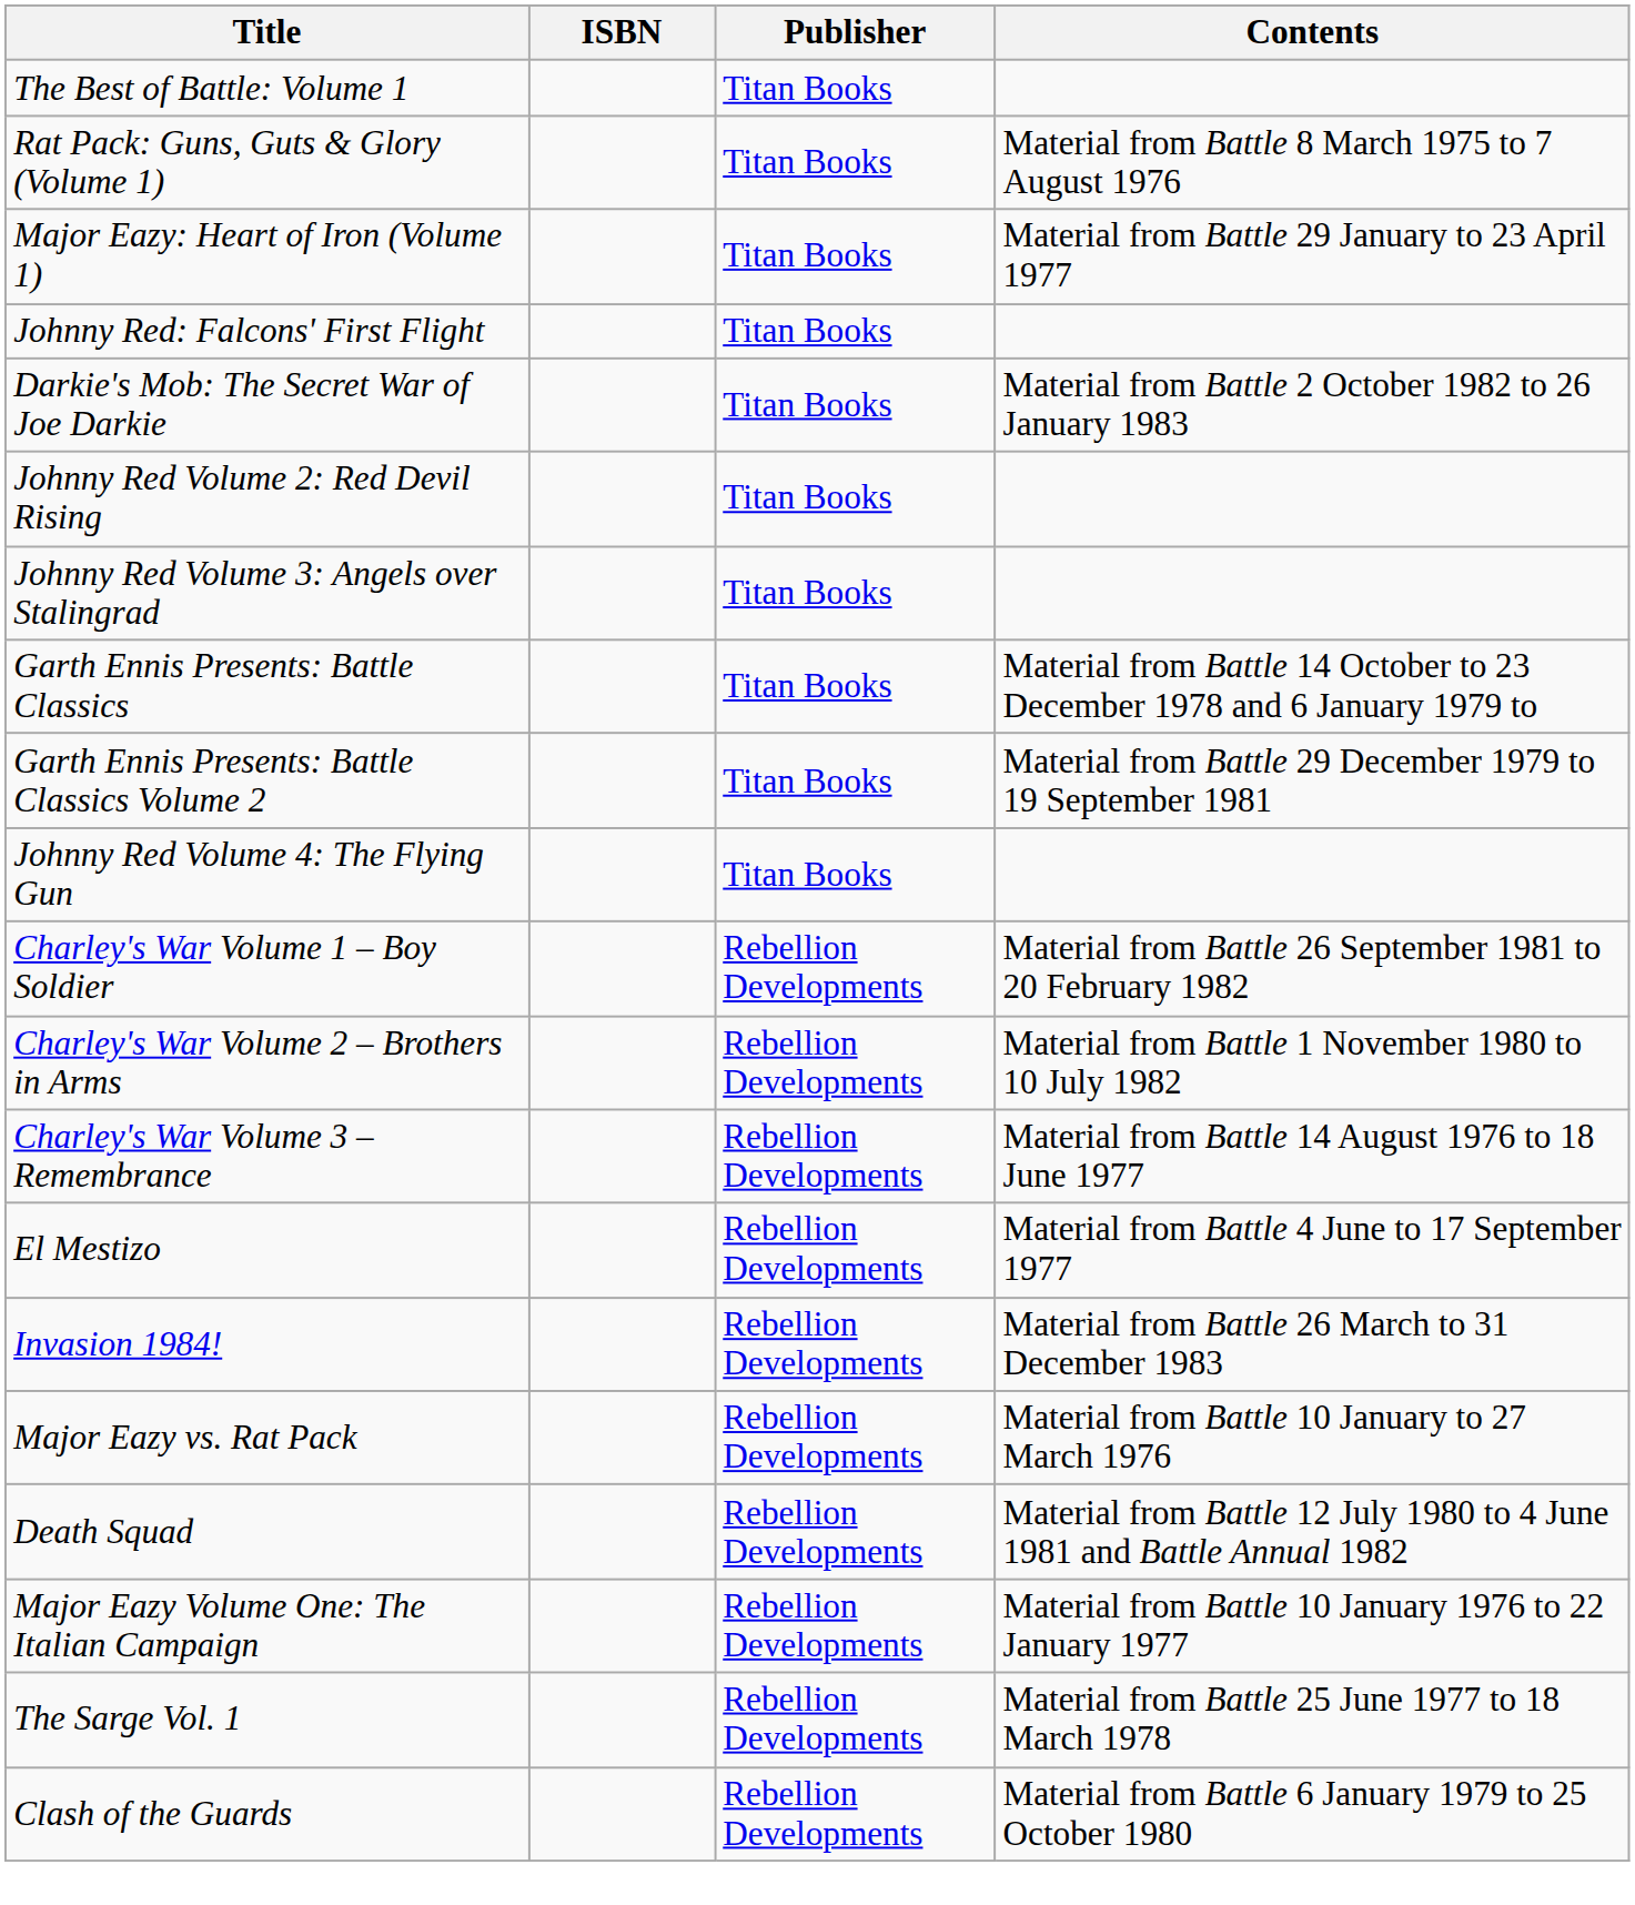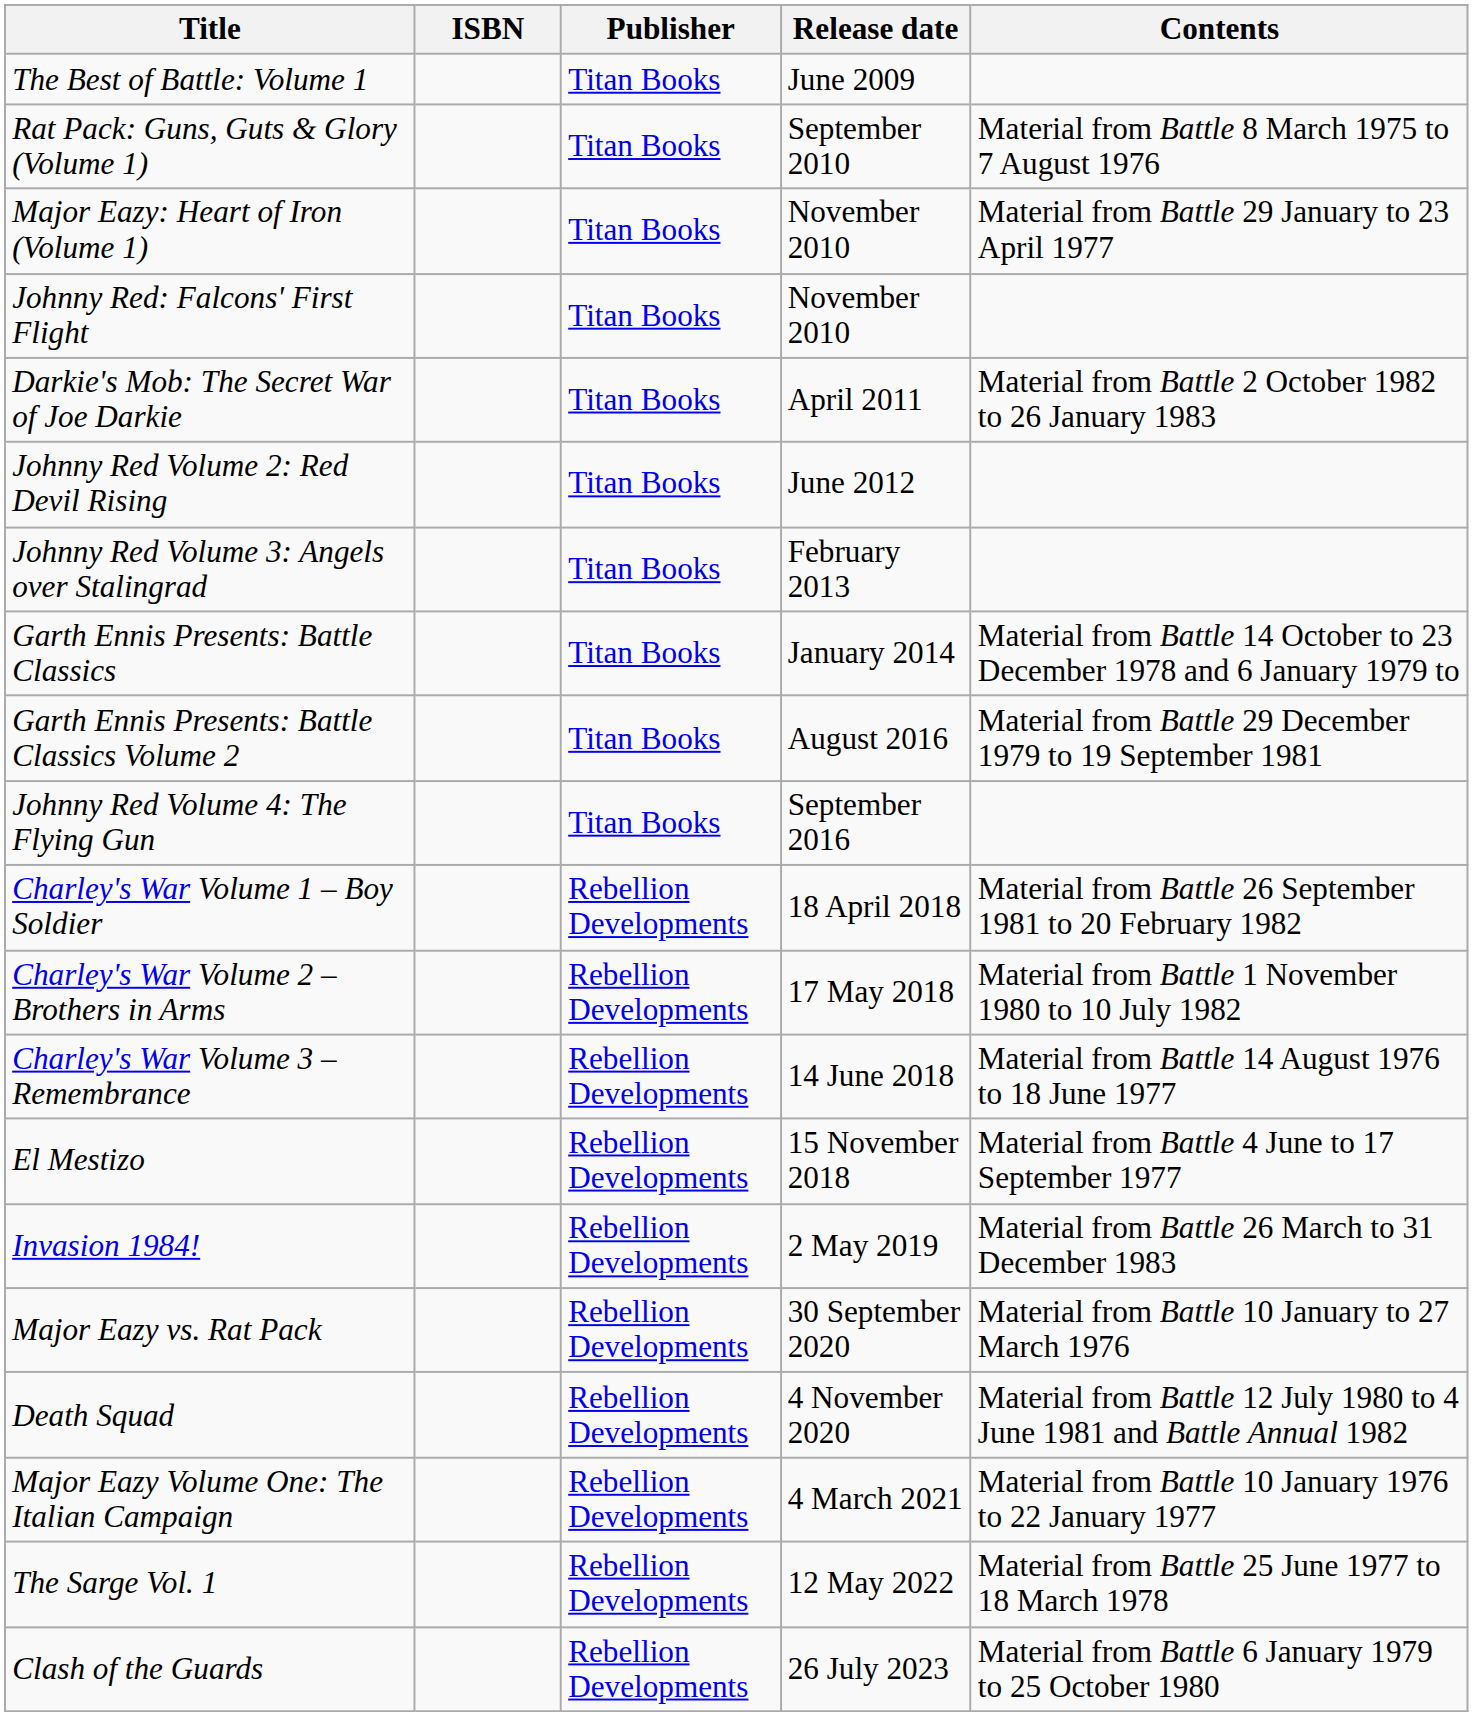 <table class="wikitable" width="85%">
 <tr>
 <th width=28%>Title</th>
 <th width=10%>ISBN</th>
 <th width=15%>Publisher</th>
+<th width=13%>Release date</th>
 <th width=34%>Contents</th>
 </tr>
 <tr>
 <td><em>The Best of Battle: Volume 1</em></td>
 <td></td>
 <td><a href='#'>Titan Books</a></td>
+<td>June 2009</td>
 <td></td>
 </tr>
 <tr>
 <td><em>Rat Pack: Guns, Guts & Glory (Volume 1)</em></td>
 <td></td>
 <td><a href='#'>Titan Books</a></td>
+<td>September 2010</td>
 <td>Material from <em>Battle</em> 8 March 1975 to 7 August 1976</td>
 </tr>
 <tr>
 <td><em>Major Eazy: Heart of Iron (Volume 1)</em></td>
 <td></td>
 <td><a href='#'>Titan Books</a></td>
+<td>November 2010</td>
 <td>Material from <em>Battle</em> 29 January to 23 April 1977</td>
 </tr>
 <tr>
 <td><em>Johnny Red: Falcons' First Flight</em></td>
 <td></td>
 <td><a href='#'>Titan Books</a></td>
+<td>November 2010</td>
 <td></td>
 </tr>
 <tr>
 <td><em>Darkie's Mob: The Secret War of Joe Darkie</em></td>
 <td></td>
 <td><a href='#'>Titan Books</a></td>
+<td>April 2011</td>
 <td>Material from <em>Battle</em> 2 October 1982 to 26 January 1983</td>
 </tr>
 <tr>
 <td><em>Johnny Red Volume 2: Red Devil Rising</em></td>
 <td></td>
 <td><a href='#'>Titan Books</a></td>
+<td>June 2012</td>
 <td></td>
 </tr>
 <tr>
 <td><em>Johnny Red Volume 3: Angels over Stalingrad</em></td>
 <td></td>
 <td><a href='#'>Titan Books</a></td>
+<td>February 2013</td>
 <td></td>
 </tr>
 <tr>
 <td><em>Garth Ennis Presents: Battle Classics</em></td>
 <td></td>
 <td><a href='#'>Titan Books</a></td>
+<td>January 2014</td>
 <td>Material from <em>Battle</em> 14 October to 23 December 1978 and 6 January 1979 to </td>
 </tr>
 <tr>
 <td><em>Garth Ennis Presents: Battle Classics Volume 2</em></td>
 <td></td>
 <td><a href='#'>Titan Books</a></td>
+<td>August 2016</td>
 <td>Material from <em>Battle</em> 29 December 1979 to 19 September 1981</td>
 </tr>
 <tr>
 <td><em>Johnny Red Volume 4: The Flying Gun</em></td>
 <td></td>
 <td><a href='#'>Titan Books</a></td>
+<td>September 2016</td>
 <td></td>
 </tr>
 <tr>
 <td><em><a href='#'>Charley's War</a> Volume 1 – Boy Soldier</em></td>
 <td></td>
 <td><a href='#'>Rebellion Developments</a></td>
+<td>18 April 2018</td>
 <td>Material from <em>Battle</em> 26 September 1981 to 20 February 1982</td>
 </tr>
 <tr>
 <td><em><a href='#'>Charley's War</a> Volume 2 – Brothers in Arms</em></td>
 <td></td>
 <td><a href='#'>Rebellion Developments</a></td>
+<td>17 May 2018</td>
 <td>Material from <em>Battle</em> 1 November 1980 to 10 July 1982</td>
 </tr>
 <tr>
 <td><em><a href='#'>Charley's War</a> Volume 3 – Remembrance</em></td>
 <td></td>
 <td><a href='#'>Rebellion Developments</a></td>
+<td>14 June 2018</td>
 <td>Material from <em>Battle</em> 14 August 1976 to 18 June 1977</td>
 </tr>
 <tr>
 <td><em>El Mestizo</em></td>
 <td></td>
 <td><a href='#'>Rebellion Developments</a></td>
+<td>15 November 2018</td>
 <td>Material from <em>Battle</em> 4 June to 17 September 1977</td>
 </tr>
 <tr>
 <td><em><a href='#'>Invasion 1984!</a></em></td>
 <td></td>
 <td><a href='#'>Rebellion Developments</a></td>
+<td>2 May 2019</td>
 <td>Material from <em>Battle</em> 26 March to 31 December 1983</td>
 </tr>
 <tr>
 <td><em>Major Eazy vs. Rat Pack</em></td>
 <td></td>
 <td><a href='#'>Rebellion Developments</a></td>
+<td>30 September 2020</td>
 <td>Material from <em>Battle</em> 10 January to 27 March 1976</td>
 </tr>
 <tr>
 <td><em>Death Squad</em></td>
 <td></td>
 <td><a href='#'>Rebellion Developments</a></td>
+<td>4 November 2020</td>
 <td>Material from <em>Battle</em> 12 July 1980 to 4 June 1981 and <em>Battle Annual</em> 1982</td>
 </tr>
 <tr>
 <td><em>Major Eazy Volume One: The Italian Campaign</em></td>
 <td></td>
 <td><a href='#'>Rebellion Developments</a></td>
+<td>4 March 2021</td>
 <td>Material from <em>Battle</em> 10 January 1976 to 22 January 1977</td>
 </tr>
 <tr>
 <td><em>The Sarge Vol. 1</em></td>
 <td></td>
 <td><a href='#'>Rebellion Developments</a></td>
+<td>12 May 2022</td>
 <td>Material from <em>Battle</em> 25 June 1977 to 18 March 1978</td>
 </tr>
 <tr>
 <td><em>Clash of the Guards</em></td>
 <td></td>
 <td><a href='#'>Rebellion Developments</a></td>
+<td>26 July 2023</td>
 <td>Material from <em>Battle</em> 6 January 1979 to 25 October 1980</td>
 </tr>
 </table>
